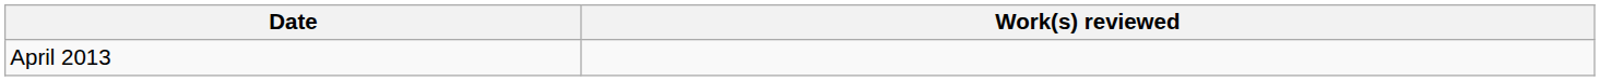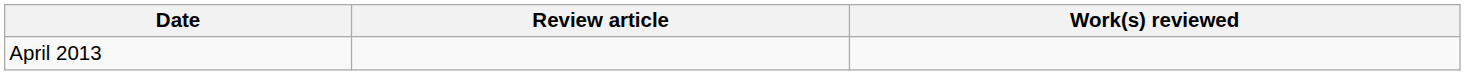 <table class='wikitable sortable' width='90%'>
 <tr>
 <th>Date</th>
+<th class='unsortable'>Review article</th>
 <th class='unsortable'>Work(s) reviewed</th>
 </tr>
 <tr>
 <td>April 2013</td>
 <td></td>
+<td></td>
 </tr>
 </table>
